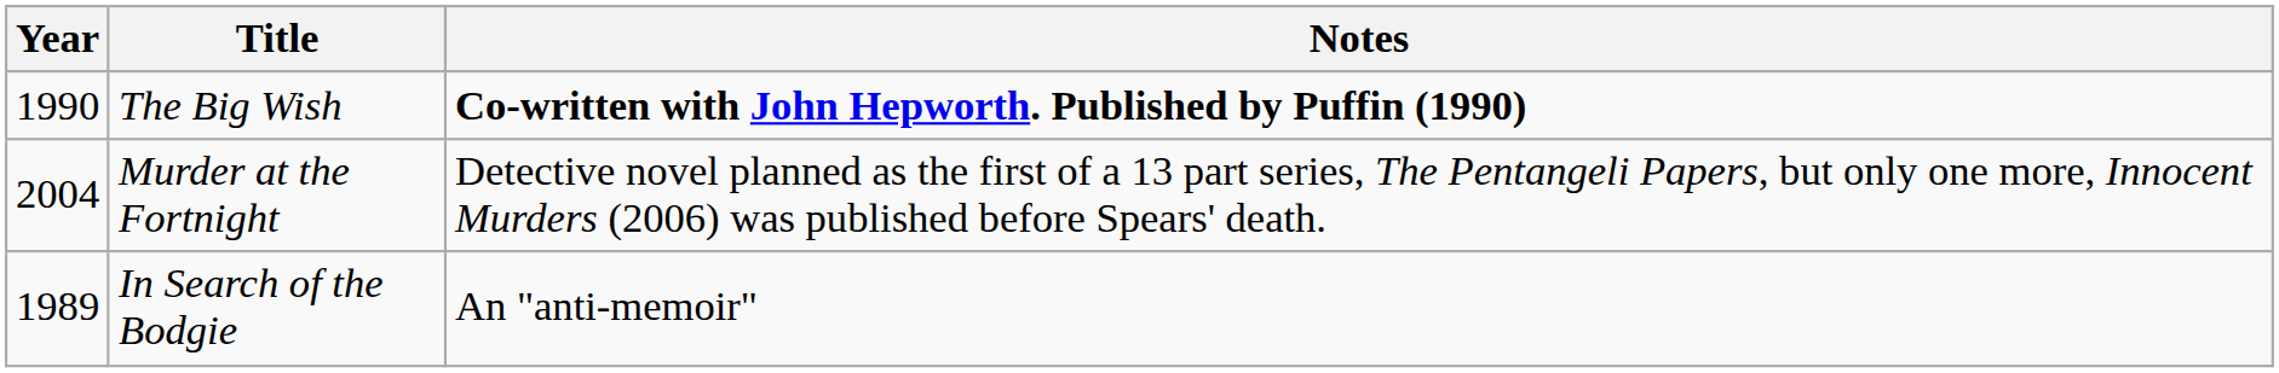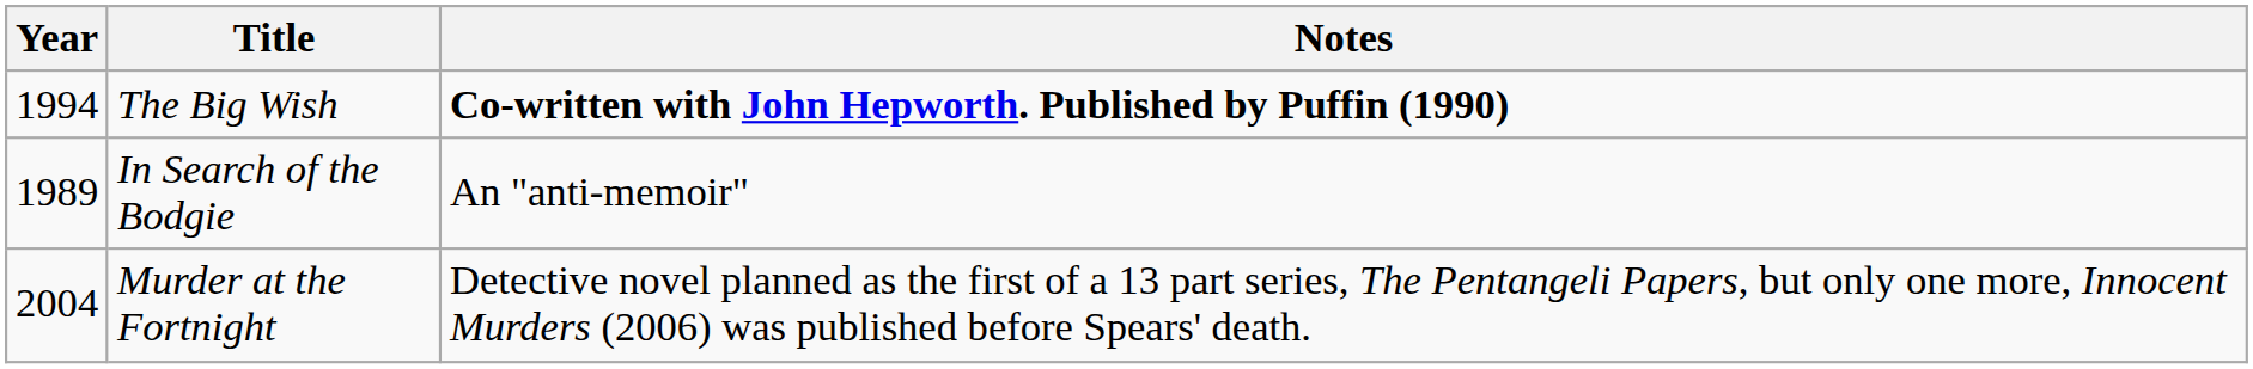 <table class="wikitable">
 <tr>
 <th>Year</th>
 <th>Title</th>
 <th>Notes</th>
 </tr>
 <tr>
-<td>1990</td>
+<td>1994</td>
 <td><em>The Big Wish</em></td>
 <td><strong>Co-written with <a href='#'>John Hepworth</a>. Published by Puffin (1990) </strong></td>
+</tr>
+<tr>
+<td>1989</td>
+<td><em>In Search of the Bodgie</em></td>
+<td>An "anti-memoir"</td>
 </tr>
 <tr>
 <td>2004</td>
 <td><em>Murder at the Fortnight</em></td>
 <td>Detective novel planned as the first of a 13 part series, <em>The Pentangeli Papers</em>, but only one more, <em>Innocent Murders</em> (2006) was published before Spears' death.</td>
 </tr>
-<tr>
-<td>1989</td>
-<td><em>In Search of the Bodgie</em></td>
-<td>An "anti-memoir"</td>
-</tr>
 </table>
